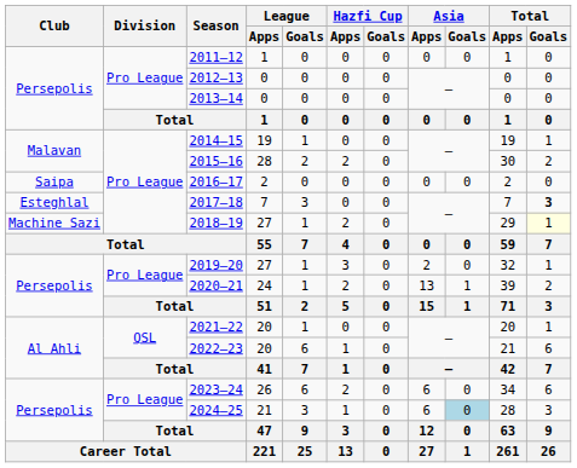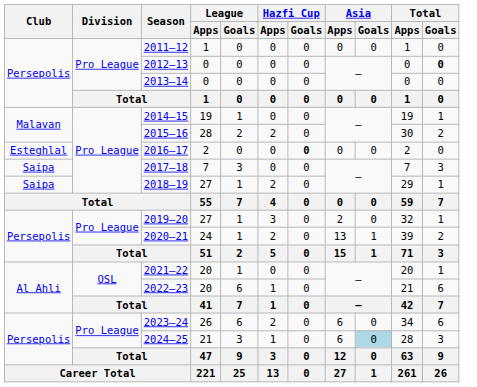 <table class="wikitable" style="text-align: center;">
 <tr>
 <th rowspan=2>Club</th>
 <th rowspan=2>Division</th>
 <th rowspan=2>Season</th>
 <th colspan=2>League</th>
 <th colspan=2><a href='#'>Hazfi Cup</a></th>
 <th colspan=2><a href='#'>Asia</a></th>
 <th colspan=2>Total</th>
 </tr>
 <tr>
 <th>Apps</th>
 <th>Goals</th>
 <th>Apps</th>
 <th>Goals</th>
 <th>Apps</th>
 <th>Goals</th>
 <th>Apps</th>
 <th>Goals</th>
 </tr>
 <tr>
 <td rowspan=4><a href='#'>Persepolis</a></td>
 <td rowspan="3"><a href='#'>Pro League</a></td>
 <td><a href='#'>2011–12</a></td>
 <td>1</td>
 <td>0</td>
 <td>0</td>
 <td>0</td>
 <td>0</td>
 <td>0</td>
 <td>1</td>
 <td>0</td>
 </tr>
 <tr>
 <td><a href='#'>2012–13</a></td>
 <td>0</td>
 <td>0</td>
 <td>0</td>
 <td>0</td>
 <td colspan="2" rowspan="2">—</td>
 <td>0</td>
-<td>0</td>
+<td><strong>0</strong></td>
 </tr>
 <tr>
 <td><a href='#'>2013–14</a></td>
 <td>0</td>
 <td>0</td>
 <td>0</td>
 <td>0</td>
 <td>0</td>
 <td>0</td>
 </tr>
 <tr>
 <th colspan=2>Total</th>
 <th>1</th>
 <th>0</th>
 <th>0</th>
 <th>0</th>
 <th>0</th>
 <th>0</th>
 <th>1</th>
 <th>0</th>
 </tr>
 <tr>
 <td rowspan=2><a href='#'>Malavan</a></td>
 <td rowspan="5"><a href='#'>Pro League</a></td>
 <td><a href='#'>2014–15</a></td>
 <td>19</td>
 <td>1</td>
 <td>0</td>
 <td>0</td>
 <td colspan="2" rowspan="2">—</td>
 <td>19</td>
 <td>1</td>
 </tr>
 <tr>
 <td><a href='#'>2015–16</a></td>
 <td>28</td>
 <td>2</td>
 <td>2</td>
 <td>0</td>
 <td>30</td>
 <td>2</td>
 </tr>
 <tr>
-<td><a href='#'>Saipa</a></td>
+<td><a href='#'>Esteghlal</a></td>
 <td><a href='#'>2016–17</a></td>
 <td>2</td>
 <td>0</td>
 <td>0</td>
-<td>0</td>
+<td><strong>0</strong></td>
 <td>0</td>
 <td>0</td>
 <td>2</td>
 <td>0</td>
 </tr>
 <tr>
-<td><a href='#'>Esteghlal</a></td>
+<td><a href='#'>Saipa</a></td>
 <td><a href='#'>2017–18</a></td>
 <td>7</td>
 <td>3</td>
 <td>0</td>
 <td>0</td>
 <td colspan="2" rowspan="2">—</td>
 <td>7</td>
-<td><strong>3</strong></td>
+<td>3</td>
 </tr>
 <tr>
-<td><a href='#'>Machine Sazi</a></td>
+<td><a href='#'>Saipa</a></td>
 <td><a href='#'>2018–19</a></td>
 <td>27</td>
 <td>1</td>
 <td>2</td>
 <td>0</td>
 <td>29</td>
-<td style="background: lightyellow;">1</td>
+<td>1</td>
 </tr>
 <tr>
 <th colspan=3>Total</th>
 <th>55</th>
 <th>7</th>
 <th>4</th>
 <th>0</th>
 <th>0</th>
 <th>0</th>
 <th>59</th>
 <th>7</th>
 </tr>
 <tr>
 <td rowspan=3><a href='#'>Persepolis</a></td>
 <td rowspan="2"><a href='#'>Pro League</a></td>
 <td><a href='#'>2019–20</a></td>
 <td>27</td>
 <td>1</td>
 <td>3</td>
 <td>0</td>
 <td>2</td>
 <td>0</td>
 <td>32</td>
 <td>1</td>
 </tr>
 <tr>
 <td><a href='#'>2020–21</a></td>
 <td>24</td>
 <td>1</td>
 <td>2</td>
 <td>0</td>
 <td>13</td>
 <td>1</td>
 <td>39</td>
 <td>2</td>
 </tr>
 <tr>
 <th colspan=2>Total</th>
 <th>51</th>
 <th>2</th>
 <th>5</th>
 <th>0</th>
 <th>15</th>
 <th>1</th>
 <th>71</th>
 <th>3</th>
 </tr>
 <tr>
 <td rowspan="3"><a href='#'>Al Ahli</a></td>
 <td rowspan="2"><a href='#'>QSL</a></td>
 <td><a href='#'>2021–22</a></td>
 <td>20</td>
 <td>1</td>
 <td>0</td>
 <td>0</td>
 <td colspan="2" rowspan="2">—</td>
 <td>20</td>
 <td>1</td>
 </tr>
 <tr>
 <td><a href='#'>2022–23</a></td>
 <td>20</td>
 <td>6</td>
 <td>1</td>
 <td>0</td>
 <td>21</td>
 <td>6</td>
 </tr>
 <tr>
 <th colspan=2>Total</th>
 <th>41</th>
 <th>7</th>
 <th>1</th>
 <th>0</th>
 <th colspan=2>—</th>
 <th>42</th>
 <th>7</th>
 </tr>
 <tr>
 <td rowspan=3><a href='#'>Persepolis</a></td>
 <td rowspan="2"><a href='#'>Pro League</a></td>
 <td><a href='#'>2023–24</a></td>
 <td>26</td>
 <td>6</td>
 <td>2</td>
 <td>0</td>
 <td>6</td>
 <td>0</td>
 <td>34</td>
 <td>6</td>
 </tr>
 <tr>
 <td><a href='#'>2024–25</a></td>
 <td>21</td>
 <td>3</td>
 <td>1</td>
 <td>0</td>
 <td>6</td>
 <td style="background: lightblue;">0</td>
 <td>28</td>
 <td>3</td>
 </tr>
 <tr>
 <th colspan=2>Total</th>
 <th>47</th>
 <th>9</th>
 <th>3</th>
 <th>0</th>
 <th>12</th>
 <th>0</th>
 <th>63</th>
 <th>9</th>
 </tr>
 <tr>
 <th colspan="3">Career Total</th>
 <th>221</th>
 <th>25</th>
 <th>13</th>
 <th>0</th>
 <th>27</th>
 <th>1</th>
 <th>261</th>
 <th>26</th>
 </tr>
 </table>
